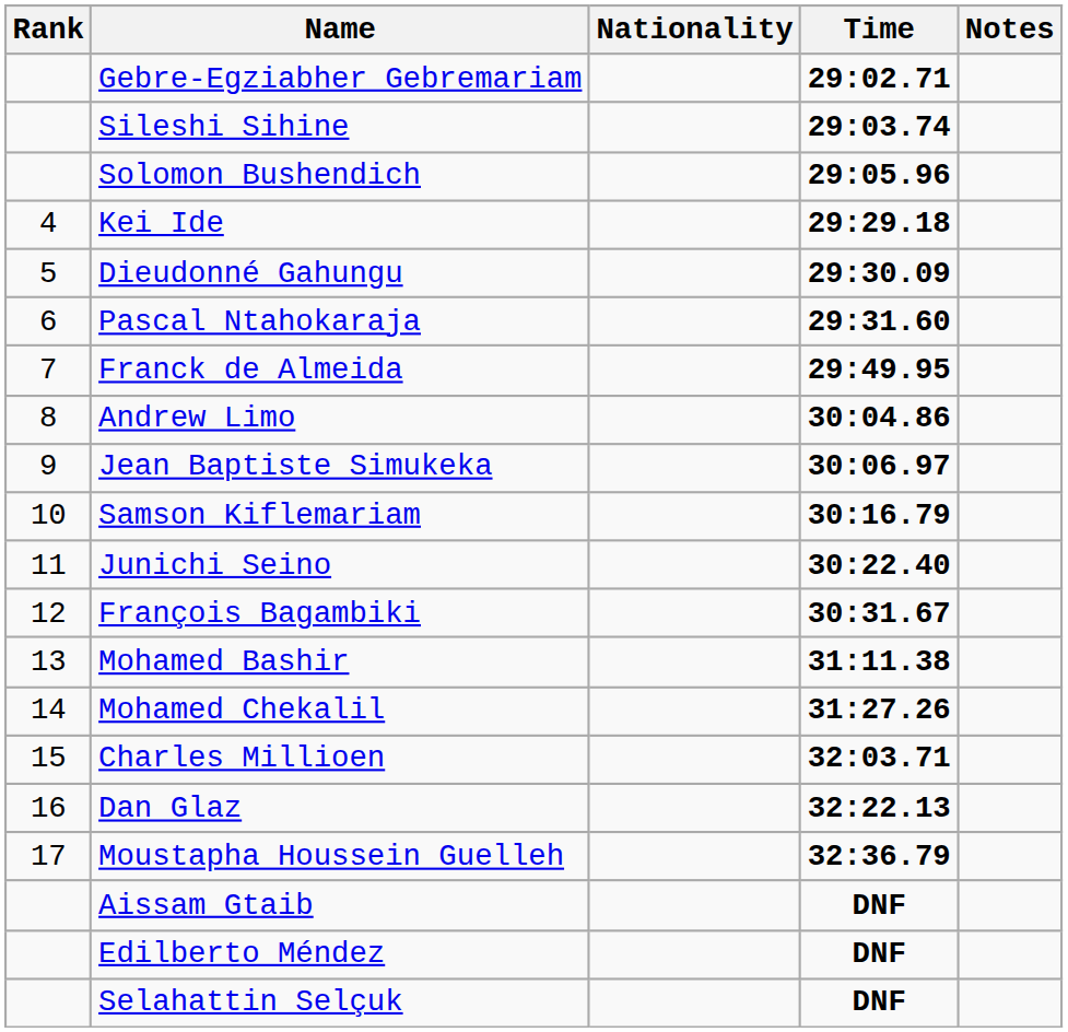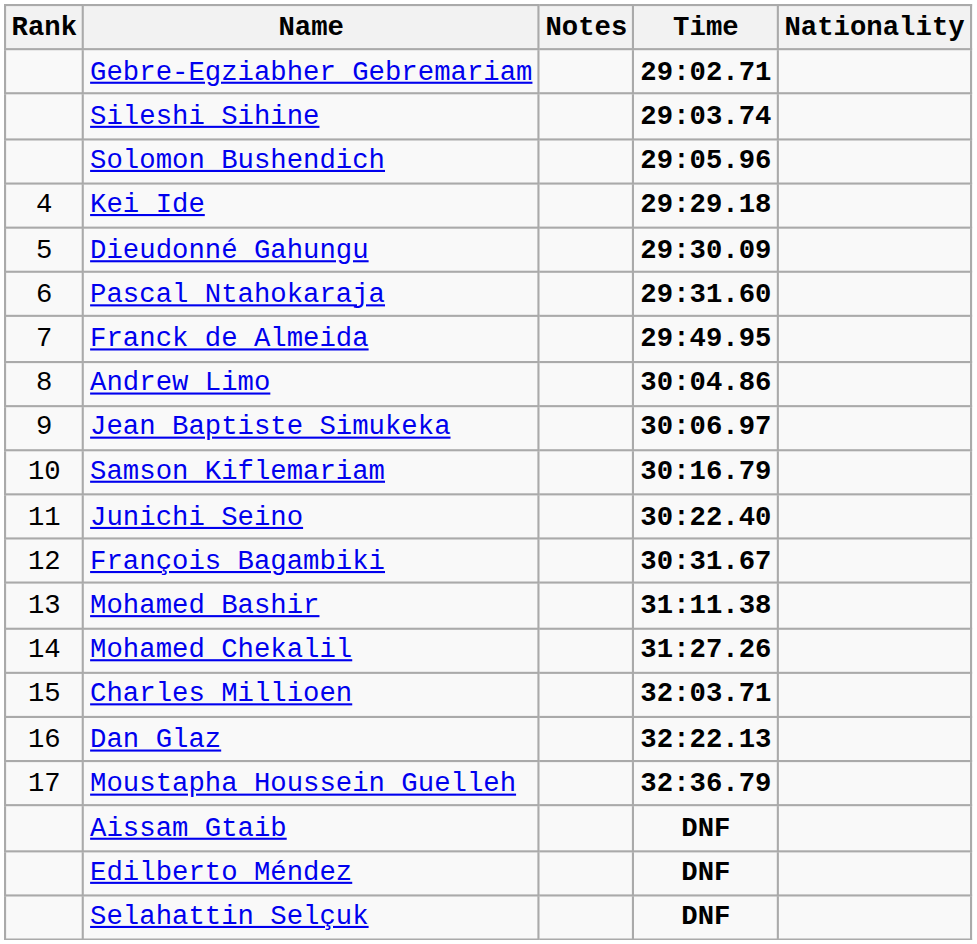 <table class="wikitable sortable" style="text-align:center">
 <tr>
 <th>Rank</th>
 <th>Name</th>
+<th>Notes</th>
+<th>Time</th>
 <th>Nationality</th>
-<th>Time</th>
-<th>Notes</th>
 </tr>
 <tr>
 <td></td>
 <td align=left><a href='#'>Gebre-Egziabher Gebremariam</a></td>
+<td></td>
+<td><strong>29:02.71</strong></td>
 <td align=left></td>
-<td><strong>29:02.71</strong></td>
-<td></td>
 </tr>
 <tr>
 <td></td>
 <td align=left><a href='#'>Sileshi Sihine</a></td>
+<td></td>
+<td><strong>29:03.74</strong></td>
 <td align=left></td>
-<td><strong>29:03.74</strong></td>
-<td></td>
 </tr>
 <tr>
 <td></td>
 <td align=left><a href='#'>Solomon Bushendich</a></td>
+<td></td>
+<td><strong>29:05.96</strong></td>
 <td align=left></td>
-<td><strong>29:05.96</strong></td>
-<td></td>
 </tr>
 <tr>
 <td>4</td>
 <td align=left><a href='#'>Kei Ide</a></td>
+<td></td>
+<td><strong>29:29.18</strong></td>
 <td align=left></td>
-<td><strong>29:29.18</strong></td>
-<td></td>
 </tr>
 <tr>
 <td>5</td>
 <td align=left><a href='#'>Dieudonné Gahungu</a></td>
+<td></td>
+<td><strong>29:30.09</strong></td>
 <td align=left></td>
-<td><strong>29:30.09</strong></td>
-<td></td>
 </tr>
 <tr>
 <td>6</td>
 <td align=left><a href='#'>Pascal Ntahokaraja</a></td>
+<td></td>
+<td><strong>29:31.60</strong></td>
 <td align=left></td>
-<td><strong>29:31.60</strong></td>
-<td></td>
 </tr>
 <tr>
 <td>7</td>
 <td align=left><a href='#'>Franck de Almeida</a></td>
+<td></td>
+<td><strong>29:49.95</strong></td>
 <td align=left></td>
-<td><strong>29:49.95</strong></td>
-<td></td>
 </tr>
 <tr>
 <td>8</td>
 <td align=left><a href='#'>Andrew Limo</a></td>
+<td></td>
+<td><strong>30:04.86</strong></td>
 <td align=left></td>
-<td><strong>30:04.86</strong></td>
-<td></td>
 </tr>
 <tr>
 <td>9</td>
 <td align=left><a href='#'>Jean Baptiste Simukeka</a></td>
+<td></td>
+<td><strong>30:06.97</strong></td>
 <td align=left></td>
-<td><strong>30:06.97</strong></td>
-<td></td>
 </tr>
 <tr>
 <td>10</td>
 <td align=left><a href='#'>Samson Kiflemariam</a></td>
+<td></td>
+<td><strong>30:16.79</strong></td>
 <td align=left></td>
-<td><strong>30:16.79</strong></td>
-<td></td>
 </tr>
 <tr>
 <td>11</td>
 <td align=left><a href='#'>Junichi Seino</a></td>
+<td></td>
+<td><strong>30:22.40</strong></td>
 <td align=left></td>
-<td><strong>30:22.40</strong></td>
-<td></td>
 </tr>
 <tr>
 <td>12</td>
 <td align=left><a href='#'>François Bagambiki</a></td>
+<td></td>
+<td><strong>30:31.67</strong></td>
 <td align=left></td>
-<td><strong>30:31.67</strong></td>
-<td></td>
 </tr>
 <tr>
 <td>13</td>
 <td align=left><a href='#'>Mohamed Bashir</a></td>
+<td></td>
+<td><strong>31:11.38</strong></td>
 <td align=left></td>
-<td><strong>31:11.38</strong></td>
-<td></td>
 </tr>
 <tr>
 <td>14</td>
 <td align=left><a href='#'>Mohamed Chekalil</a></td>
+<td></td>
+<td><strong>31:27.26</strong></td>
 <td align=left></td>
-<td><strong>31:27.26</strong></td>
-<td></td>
 </tr>
 <tr>
 <td>15</td>
 <td align=left><a href='#'>Charles Millioen</a></td>
+<td></td>
+<td><strong>32:03.71</strong></td>
 <td align=left></td>
-<td><strong>32:03.71</strong></td>
-<td></td>
 </tr>
 <tr>
 <td>16</td>
 <td align=left><a href='#'>Dan Glaz</a></td>
+<td></td>
+<td><strong>32:22.13</strong></td>
 <td align=left></td>
-<td><strong>32:22.13</strong></td>
-<td></td>
 </tr>
 <tr>
 <td>17</td>
 <td align=left><a href='#'>Moustapha Houssein Guelleh</a></td>
+<td></td>
+<td><strong>32:36.79</strong></td>
 <td align=left></td>
-<td><strong>32:36.79</strong></td>
-<td></td>
 </tr>
 <tr>
 <td></td>
 <td align=left><a href='#'>Aissam Gtaib</a></td>
+<td></td>
+<td><strong>DNF</strong></td>
 <td align=left></td>
-<td><strong>DNF</strong></td>
-<td></td>
 </tr>
 <tr>
 <td></td>
 <td align=left><a href='#'>Edilberto Méndez</a></td>
+<td></td>
+<td><strong>DNF</strong></td>
 <td align=left></td>
-<td><strong>DNF</strong></td>
-<td></td>
 </tr>
 <tr>
 <td></td>
 <td align=left><a href='#'>Selahattin Selçuk</a></td>
+<td></td>
+<td><strong>DNF</strong></td>
 <td align=left></td>
-<td><strong>DNF</strong></td>
-<td></td>
 </tr>
 </table>
